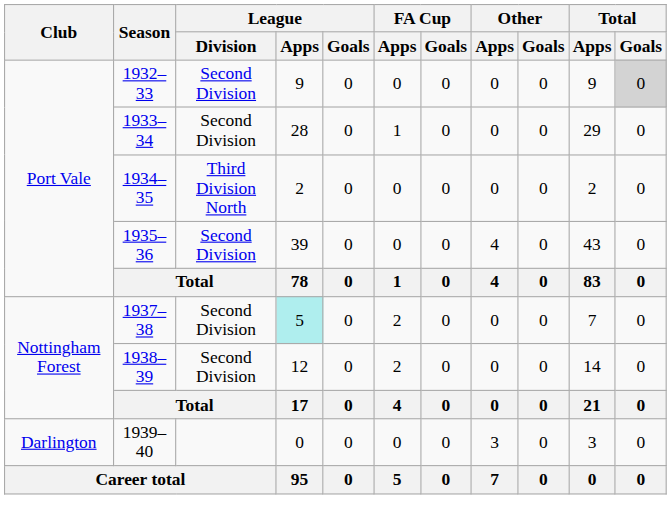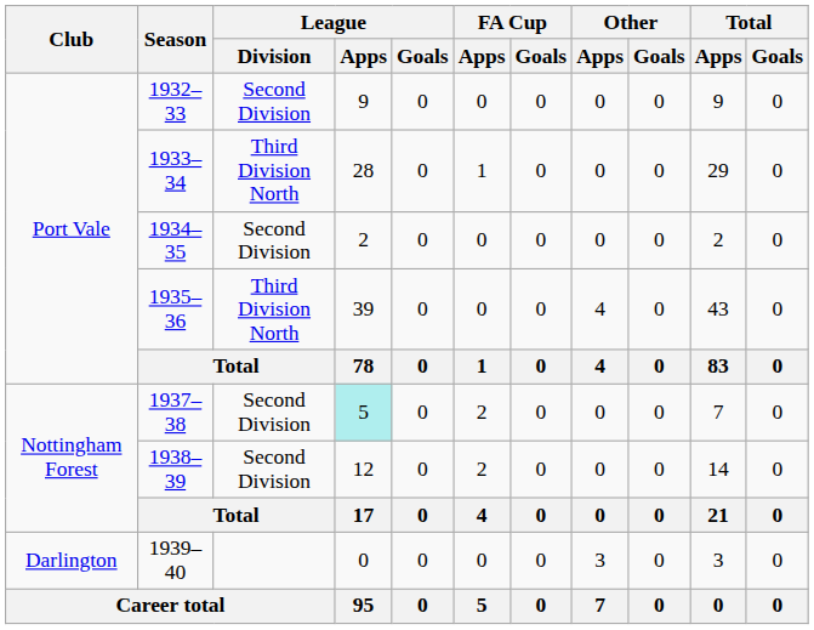 <table class="wikitable" style="text-align: center;">
 <tr>
 <th rowspan="2">Club</th>
 <th rowspan="2">Season</th>
 <th colspan="3">League</th>
 <th colspan="2">FA Cup</th>
 <th colspan="2">Other</th>
 <th colspan="2">Total</th>
 </tr>
 <tr>
 <th>Division</th>
 <th>Apps</th>
 <th>Goals</th>
 <th>Apps</th>
 <th>Goals</th>
 <th>Apps</th>
 <th>Goals</th>
 <th>Apps</th>
 <th>Goals</th>
 </tr>
 <tr>
 <td rowspan="5"><a href='#'>Port Vale</a></td>
 <td><a href='#'>1932–33</a></td>
 <td><a href='#'>Second Division</a></td>
 <td>9</td>
 <td>0</td>
 <td>0</td>
 <td>0</td>
 <td>0</td>
 <td>0</td>
 <td>9</td>
-<td style="background: lightgrey;">0</td>
+<td>0</td>
 </tr>
 <tr>
 <td><a href='#'>1933–34</a></td>
-<td>Second Division</td>
+<td><a href='#'>Third Division North</a></td>
 <td>28</td>
 <td>0</td>
 <td>1</td>
 <td>0</td>
 <td>0</td>
 <td>0</td>
 <td>29</td>
 <td>0</td>
 </tr>
 <tr>
 <td><a href='#'>1934–35</a></td>
-<td><a href='#'>Third Division North</a></td>
+<td>Second Division</td>
 <td>2</td>
 <td>0</td>
 <td>0</td>
 <td>0</td>
 <td>0</td>
 <td>0</td>
 <td>2</td>
 <td>0</td>
 </tr>
 <tr>
 <td><a href='#'>1935–36</a></td>
-<td><a href='#'>Second Division</a></td>
+<td><a href='#'>Third Division North</a></td>
 <td>39</td>
 <td>0</td>
 <td>0</td>
 <td>0</td>
 <td>4</td>
 <td>0</td>
 <td>43</td>
 <td>0</td>
 </tr>
 <tr>
 <th colspan="2">Total</th>
 <th>78</th>
 <th>0</th>
 <th>1</th>
 <th>0</th>
 <th>4</th>
 <th>0</th>
 <th>83</th>
 <th>0</th>
 </tr>
 <tr>
 <td rowspan="3"><a href='#'>Nottingham Forest</a></td>
 <td><a href='#'>1937–38</a></td>
 <td>Second Division</td>
 <td style="background: paleturquoise;">5</td>
 <td>0</td>
 <td>2</td>
 <td>0</td>
 <td>0</td>
 <td>0</td>
 <td>7</td>
 <td>0</td>
 </tr>
 <tr>
 <td><a href='#'>1938–39</a></td>
 <td>Second Division</td>
 <td>12</td>
 <td>0</td>
 <td>2</td>
 <td>0</td>
 <td>0</td>
 <td>0</td>
 <td>14</td>
 <td>0</td>
 </tr>
 <tr>
 <th colspan="2">Total</th>
 <th>17</th>
 <th>0</th>
 <th>4</th>
 <th>0</th>
 <th>0</th>
 <th>0</th>
 <th>21</th>
 <th>0</th>
 </tr>
 <tr>
 <td><a href='#'>Darlington</a></td>
 <td>1939–40</td>
 <td></td>
 <td>0</td>
 <td>0</td>
 <td>0</td>
 <td>0</td>
 <td>3</td>
 <td>0</td>
 <td>3</td>
 <td>0</td>
 </tr>
 <tr>
 <th colspan="3">Career total</th>
 <th>95</th>
 <th>0</th>
 <th>5</th>
 <th>0</th>
 <th>7</th>
 <th>0</th>
 <th>0</th>
 <th>0</th>
 </tr>
 </table>
